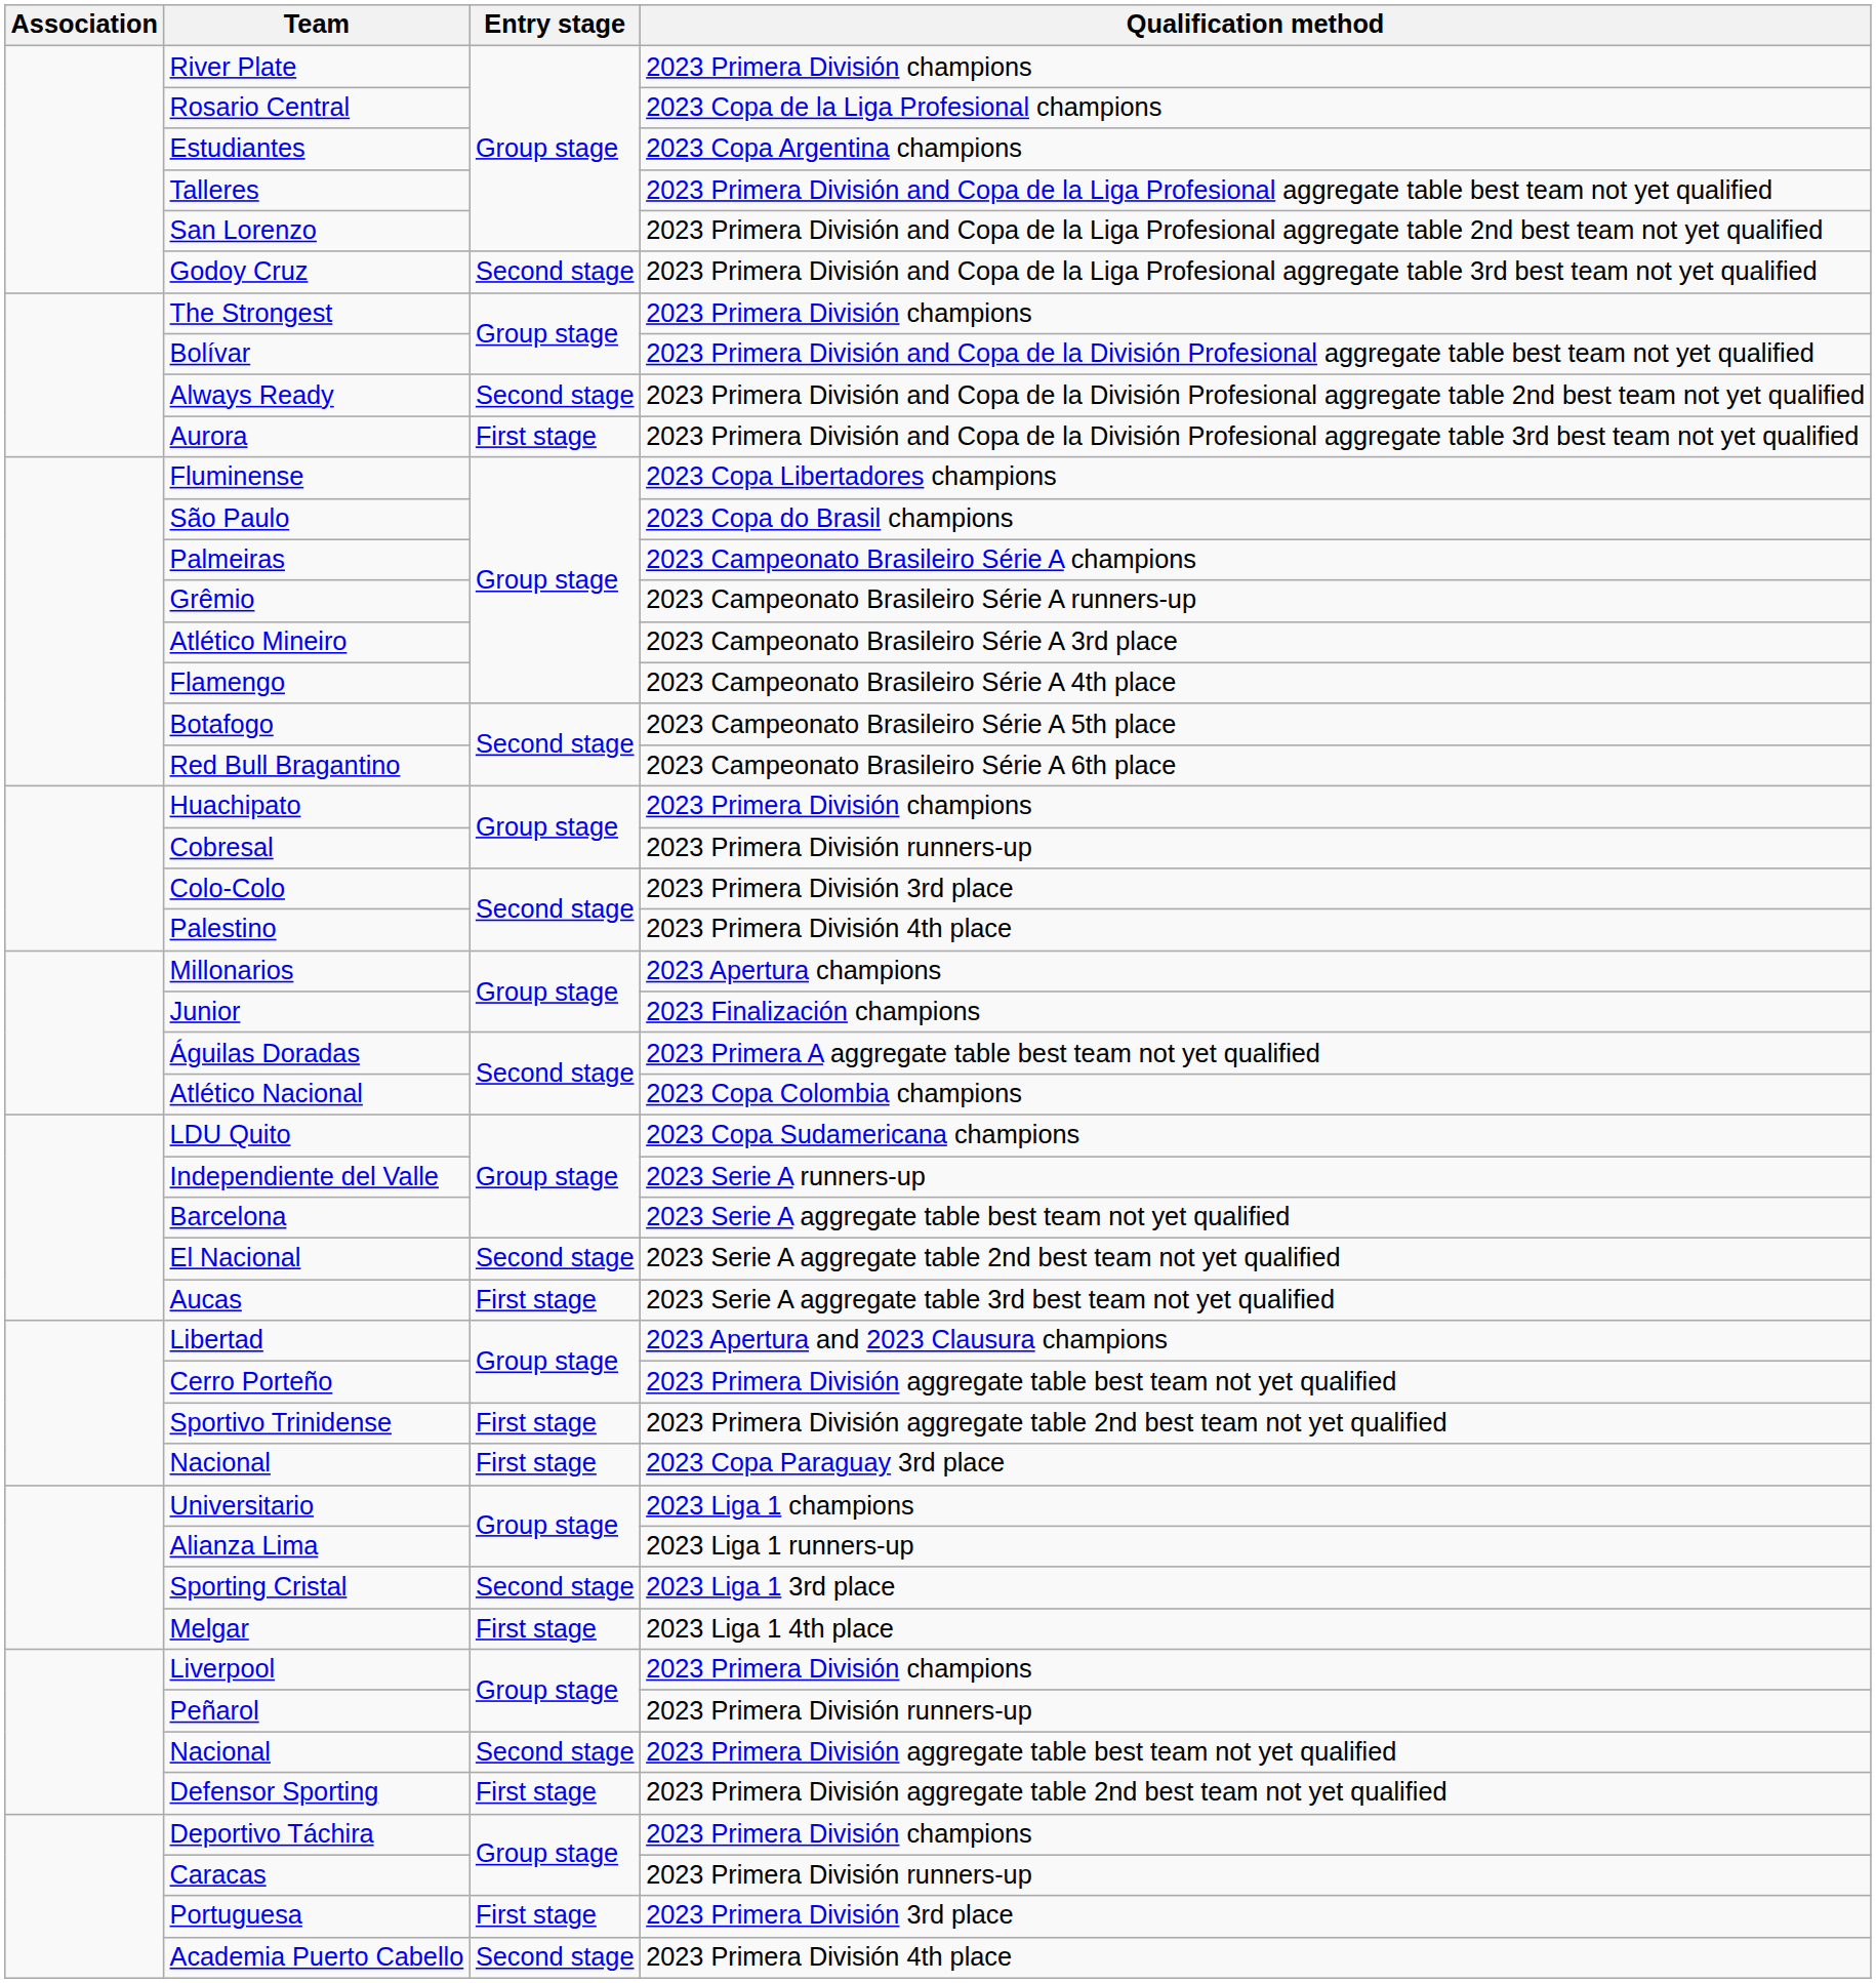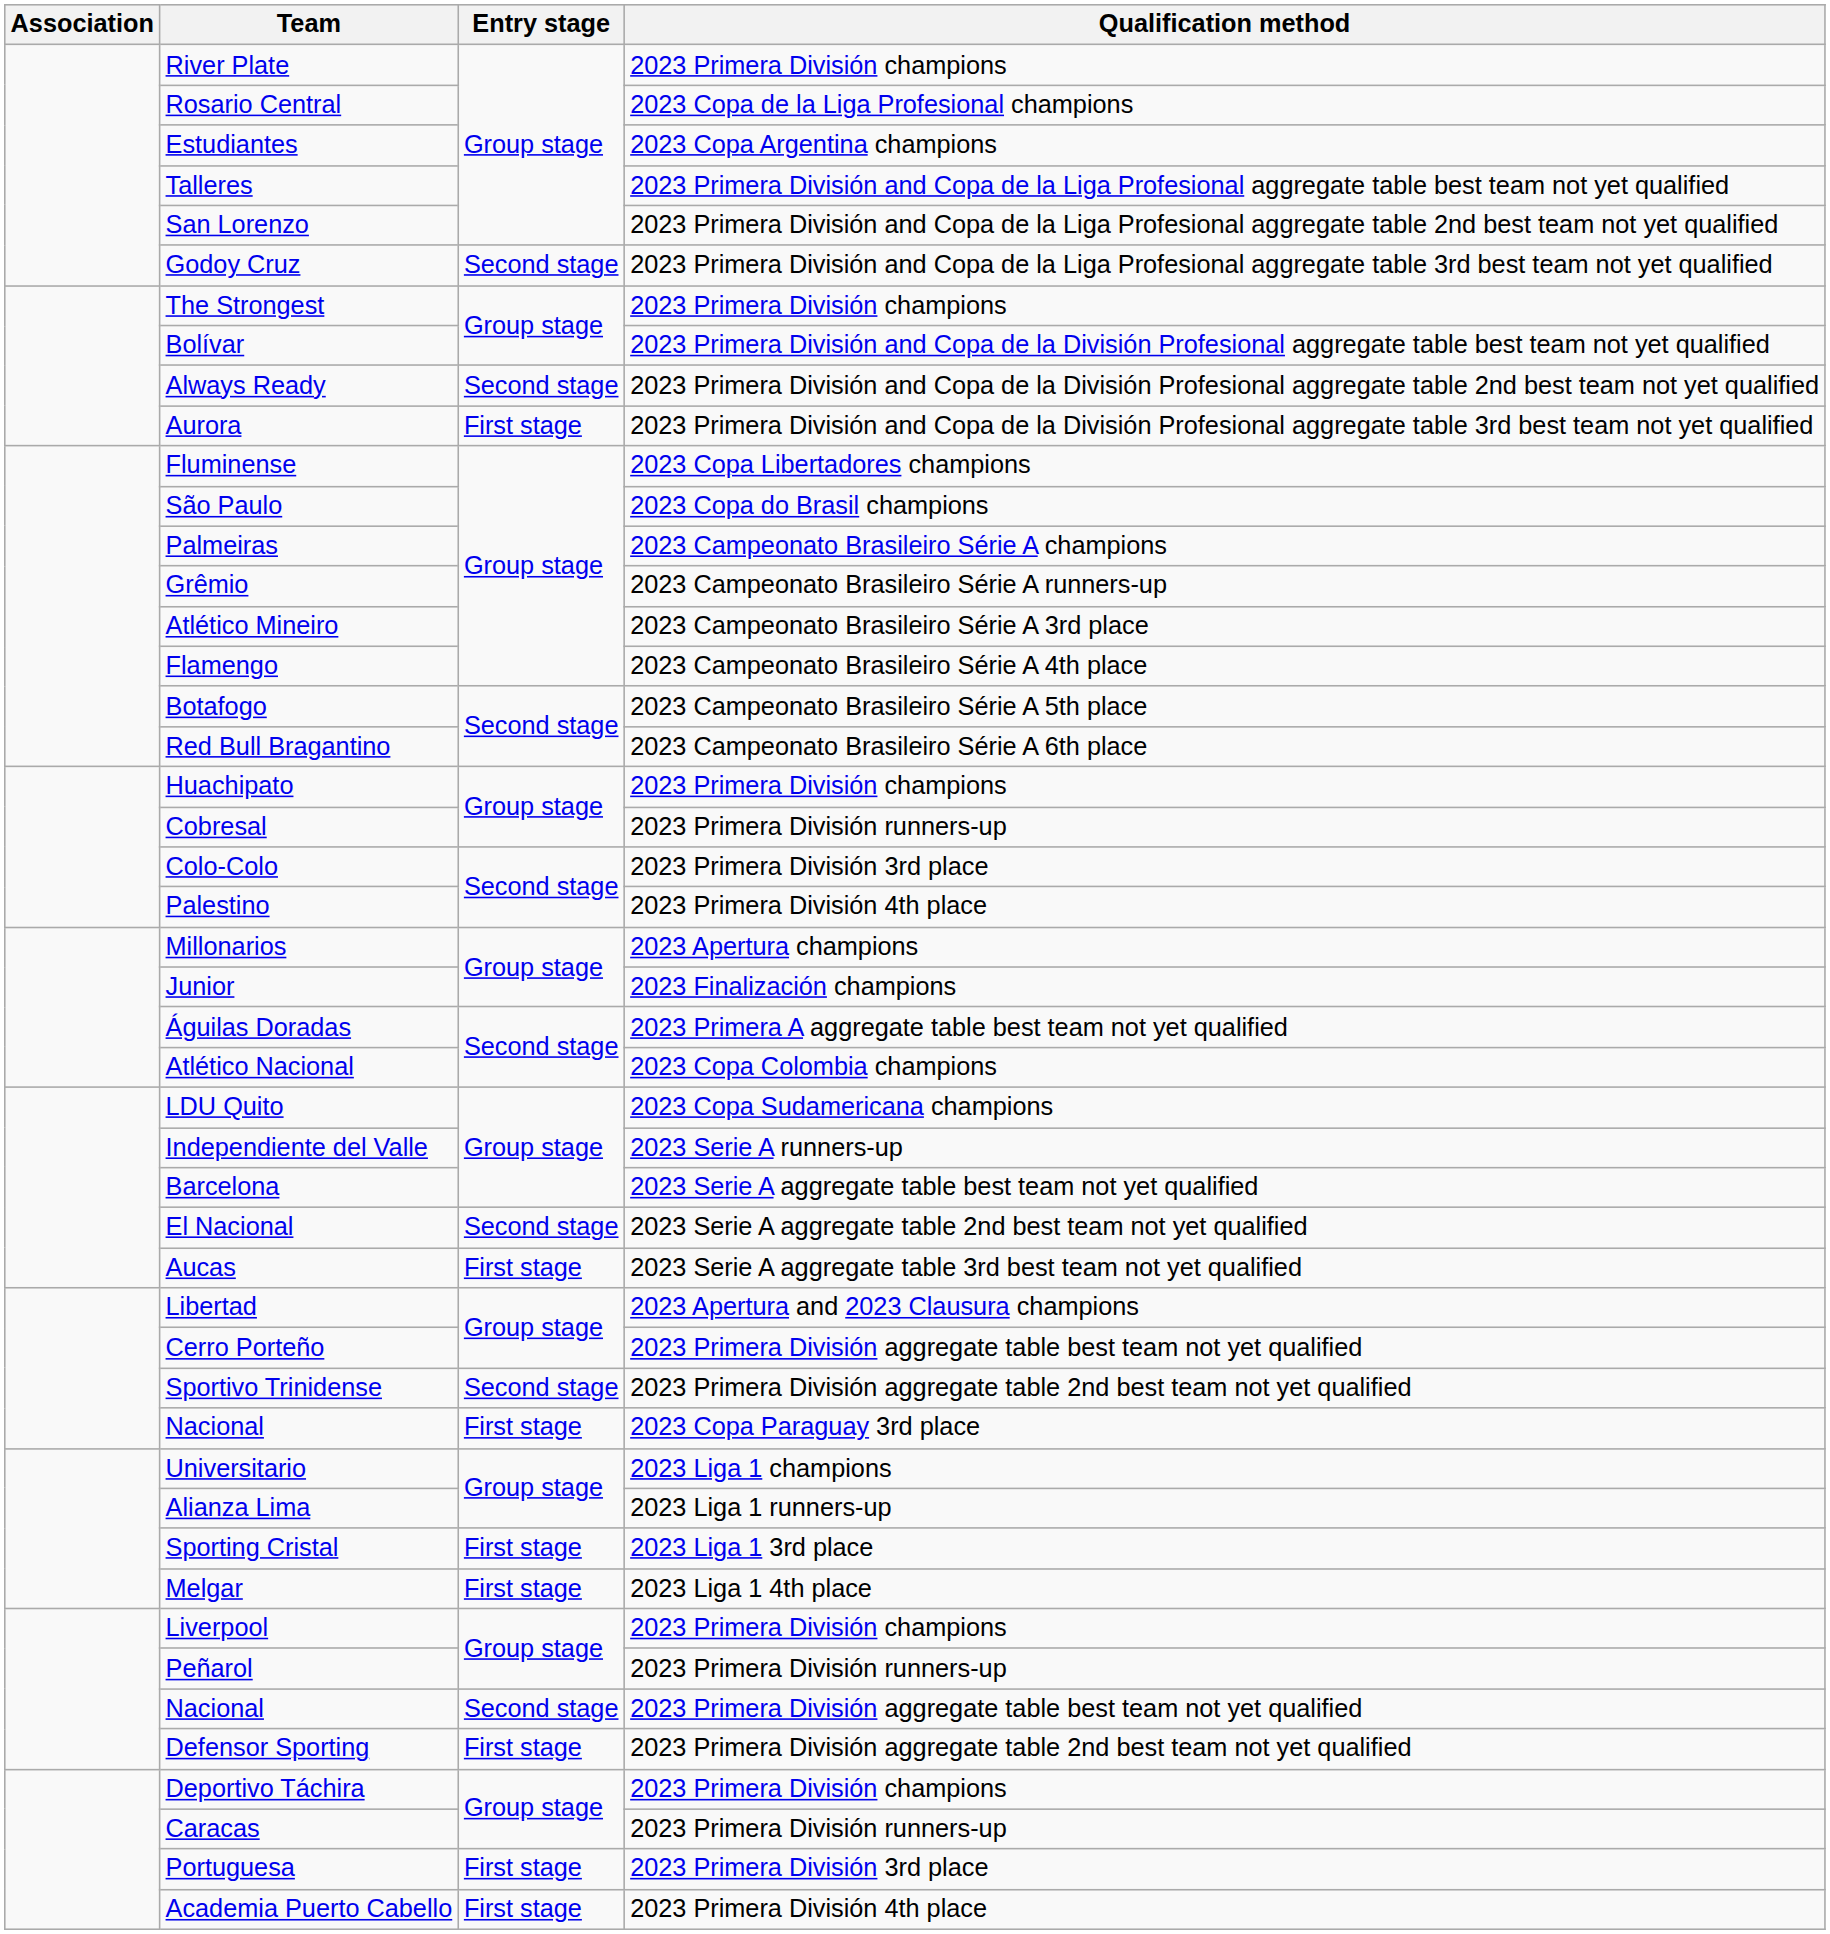 <table class="wikitable">
 <tr>
 <th>Association</th>
 <th>Team </th>
 <th>Entry stage</th>
 <th>Qualification method</th>
 </tr>
 <tr>
 <td rowspan=6><br></td>
 <td><a href='#'>River Plate</a> </td>
 <td rowspan=5><a href='#'>Group stage</a></td>
 <td><a href='#'>2023 Primera División</a> champions</td>
 </tr>
 <tr>
 <td><a href='#'>Rosario Central</a> </td>
 <td><a href='#'>2023 Copa de la Liga Profesional</a> champions</td>
 </tr>
 <tr>
 <td><a href='#'>Estudiantes</a> </td>
 <td><a href='#'>2023 Copa Argentina</a> champions</td>
 </tr>
 <tr>
 <td><a href='#'>Talleres</a> </td>
 <td><a href='#'>2023 Primera División and Copa de la Liga Profesional</a> aggregate table best team not yet qualified</td>
 </tr>
 <tr>
 <td><a href='#'>San Lorenzo</a> </td>
 <td>2023 Primera División and Copa de la Liga Profesional aggregate table 2nd best team not yet qualified</td>
 </tr>
 <tr>
 <td><a href='#'>Godoy Cruz</a> </td>
 <td><a href='#'>Second stage</a></td>
 <td>2023 Primera División and Copa de la Liga Profesional aggregate table 3rd best team not yet qualified</td>
 </tr>
 <tr>
 <td rowspan=4><br></td>
 <td><a href='#'>The Strongest</a> </td>
 <td rowspan=2><a href='#'>Group stage</a></td>
 <td><a href='#'>2023 Primera División</a> champions</td>
 </tr>
 <tr>
 <td><a href='#'>Bolívar</a> </td>
 <td><a href='#'>2023 Primera División and Copa de la División Profesional</a> aggregate table best team not yet qualified</td>
 </tr>
 <tr>
 <td><a href='#'>Always Ready</a> </td>
 <td><a href='#'>Second stage</a></td>
 <td>2023 Primera División and Copa de la División Profesional aggregate table 2nd best team not yet qualified</td>
 </tr>
 <tr>
 <td><a href='#'>Aurora</a> </td>
 <td><a href='#'>First stage</a></td>
 <td>2023 Primera División and Copa de la División Profesional aggregate table 3rd best team not yet qualified</td>
 </tr>
 <tr>
 <td rowspan=8><br></td>
 <td><a href='#'>Fluminense</a> </td>
 <td rowspan=6><a href='#'>Group stage</a></td>
 <td><a href='#'>2023 Copa Libertadores</a> champions</td>
 </tr>
 <tr>
 <td><a href='#'>São Paulo</a> </td>
 <td><a href='#'>2023 Copa do Brasil</a> champions</td>
 </tr>
 <tr>
 <td><a href='#'>Palmeiras</a> </td>
 <td><a href='#'>2023 Campeonato Brasileiro Série A</a> champions</td>
 </tr>
 <tr>
 <td><a href='#'>Grêmio</a> </td>
 <td>2023 Campeonato Brasileiro Série A runners-up</td>
 </tr>
 <tr>
 <td><a href='#'>Atlético Mineiro</a> </td>
 <td>2023 Campeonato Brasileiro Série A 3rd place</td>
 </tr>
 <tr>
 <td><a href='#'>Flamengo</a> </td>
 <td>2023 Campeonato Brasileiro Série A 4th place</td>
 </tr>
 <tr>
 <td><a href='#'>Botafogo</a> </td>
 <td rowspan=2><a href='#'>Second stage</a></td>
 <td>2023 Campeonato Brasileiro Série A 5th place</td>
 </tr>
 <tr>
 <td><a href='#'>Red Bull Bragantino</a> </td>
 <td>2023 Campeonato Brasileiro Série A 6th place</td>
 </tr>
 <tr>
 <td rowspan=4><br></td>
 <td><a href='#'>Huachipato</a> </td>
 <td rowspan=2><a href='#'>Group stage</a></td>
 <td><a href='#'>2023 Primera División</a> champions</td>
 </tr>
 <tr>
 <td><a href='#'>Cobresal</a> </td>
 <td>2023 Primera División runners-up</td>
 </tr>
 <tr>
 <td><a href='#'>Colo-Colo</a> </td>
 <td rowspan=2><a href='#'>Second stage</a></td>
 <td>2023 Primera División 3rd place</td>
 </tr>
 <tr>
 <td><a href='#'>Palestino</a> </td>
 <td>2023 Primera División 4th place</td>
 </tr>
 <tr>
 <td rowspan=4><br></td>
 <td><a href='#'>Millonarios</a> </td>
 <td rowspan=2><a href='#'>Group stage</a></td>
 <td><a href='#'>2023 Apertura</a> champions</td>
 </tr>
 <tr>
 <td><a href='#'>Junior</a> </td>
 <td><a href='#'>2023 Finalización</a> champions</td>
 </tr>
 <tr>
 <td><a href='#'>Águilas Doradas</a> </td>
 <td rowspan=2><a href='#'>Second stage</a></td>
 <td><a href='#'>2023 Primera A</a> aggregate table best team not yet qualified</td>
 </tr>
 <tr>
 <td><a href='#'>Atlético Nacional</a> </td>
 <td><a href='#'>2023 Copa Colombia</a> champions</td>
 </tr>
 <tr>
 <td rowspan=5><br></td>
 <td><a href='#'>LDU Quito</a> </td>
 <td rowspan=3><a href='#'>Group stage</a></td>
 <td><a href='#'>2023 Copa Sudamericana</a> champions</td>
 </tr>
 <tr>
 <td><a href='#'>Independiente del Valle</a> </td>
 <td><a href='#'>2023 Serie A</a> runners-up</td>
 </tr>
 <tr>
 <td><a href='#'>Barcelona</a> </td>
 <td><a href='#'>2023 Serie A</a> aggregate table best team not yet qualified</td>
 </tr>
 <tr>
 <td><a href='#'>El Nacional</a> </td>
 <td><a href='#'>Second stage</a></td>
 <td>2023 Serie A aggregate table 2nd best team not yet qualified</td>
 </tr>
 <tr>
 <td><a href='#'>Aucas</a> </td>
 <td><a href='#'>First stage</a></td>
 <td>2023 Serie A aggregate table 3rd best team not yet qualified</td>
 </tr>
 <tr>
 <td rowspan=4><br></td>
 <td><a href='#'>Libertad</a> </td>
 <td rowspan=2><a href='#'>Group stage</a></td>
 <td><a href='#'>2023 Apertura</a> and <a href='#'>2023 Clausura</a> champions</td>
 </tr>
 <tr>
 <td><a href='#'>Cerro Porteño</a> </td>
 <td><a href='#'>2023 Primera División</a> aggregate table best team not yet qualified</td>
 </tr>
 <tr>
 <td><a href='#'>Sportivo Trinidense</a> </td>
-<td><a href='#'>First stage</a></td>
+<td><a href='#'>Second stage</a></td>
 <td>2023 Primera División aggregate table 2nd best team not yet qualified</td>
 </tr>
 <tr>
 <td><a href='#'>Nacional</a> </td>
 <td><a href='#'>First stage</a></td>
 <td><a href='#'>2023 Copa Paraguay</a> 3rd place</td>
 </tr>
 <tr>
 <td rowspan=4><br></td>
 <td><a href='#'>Universitario</a> </td>
 <td rowspan=2><a href='#'>Group stage</a></td>
 <td><a href='#'>2023 Liga 1</a> champions</td>
 </tr>
 <tr>
 <td><a href='#'>Alianza Lima</a> </td>
 <td>2023 Liga 1 runners-up</td>
 </tr>
 <tr>
 <td><a href='#'>Sporting Cristal</a> </td>
-<td><a href='#'>Second stage</a></td>
+<td><a href='#'>First stage</a></td>
 <td><a href='#'>2023 Liga 1</a> 3rd place</td>
 </tr>
 <tr>
 <td><a href='#'>Melgar</a> </td>
 <td><a href='#'>First stage</a></td>
 <td>2023 Liga 1 4th place</td>
 </tr>
 <tr>
 <td rowspan=4><br></td>
 <td><a href='#'>Liverpool</a> </td>
 <td rowspan=2><a href='#'>Group stage</a></td>
 <td><a href='#'>2023 Primera División</a> champions</td>
 </tr>
 <tr>
 <td><a href='#'>Peñarol</a> </td>
 <td>2023 Primera División runners-up</td>
 </tr>
 <tr>
 <td><a href='#'>Nacional</a> </td>
 <td><a href='#'>Second stage</a></td>
 <td><a href='#'>2023 Primera División</a> aggregate table best team not yet qualified</td>
 </tr>
 <tr>
 <td><a href='#'>Defensor Sporting</a> </td>
 <td><a href='#'>First stage</a></td>
 <td>2023 Primera División aggregate table 2nd best team not yet qualified</td>
 </tr>
 <tr>
 <td rowspan=4><br></td>
 <td><a href='#'>Deportivo Táchira</a> </td>
 <td rowspan=2><a href='#'>Group stage</a></td>
 <td><a href='#'>2023 Primera División</a> champions</td>
 </tr>
 <tr>
 <td><a href='#'>Caracas</a> </td>
 <td>2023 Primera División runners-up</td>
 </tr>
 <tr>
 <td><a href='#'>Portuguesa</a> </td>
 <td><a href='#'>First stage</a></td>
 <td><a href='#'>2023 Primera División</a> 3rd place</td>
 </tr>
 <tr>
 <td><a href='#'>Academia Puerto Cabello</a> </td>
-<td><a href='#'>Second stage</a></td>
+<td><a href='#'>First stage</a></td>
 <td>2023 Primera División 4th place</td>
 </tr>
 </table>
